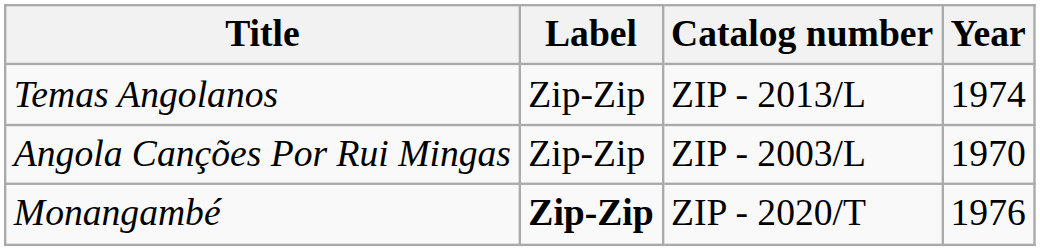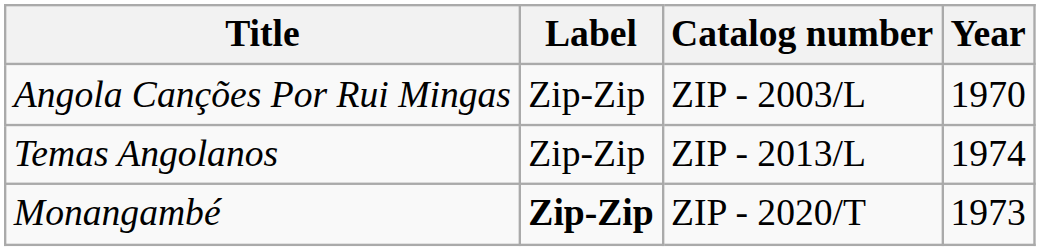 <table class="wikitable">
 <tr>
 <th>Title</th>
 <th>Label</th>
 <th>Catalog number</th>
 <th>Year</th>
 </tr>
 <tr>
+<td><em>Angola Canções Por Rui Mingas</em></td>
+<td>Zip-Zip</td>
+<td>ZIP - 2003/L</td>
+<td>1970</td>
+</tr>
+<tr>
 <td><em>Temas Angolanos</em></td>
 <td>Zip-Zip</td>
 <td>ZIP - 2013/L</td>
 <td>1974</td>
 </tr>
 <tr>
-<td><em>Angola Canções Por Rui Mingas</em></td>
-<td>Zip-Zip</td>
-<td>ZIP - 2003/L</td>
-<td>1970</td>
-</tr>
-<tr>
 <td><em>Monangambé</em></td>
 <td><strong>Zip-Zip</strong></td>
 <td>ZIP - 2020/T</td>
-<td>1976</td>
+<td>1973</td>
 </tr>
 </table>
